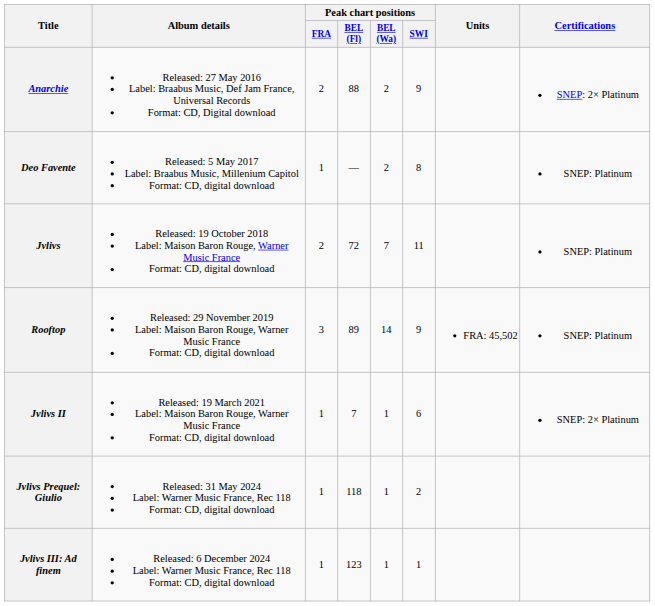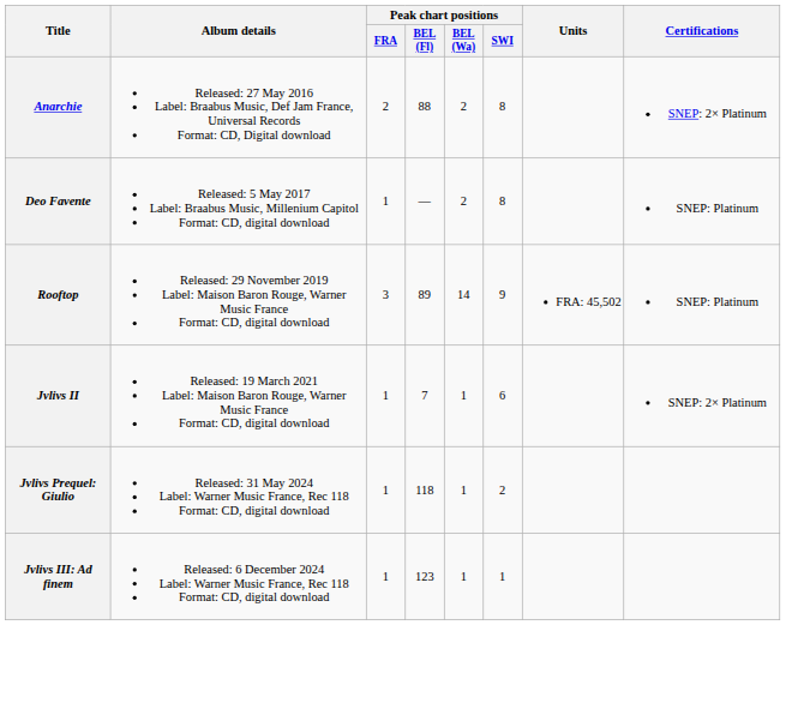 <table class="wikitable plainrowheaders" style="text-align:center;">
 <tr>
 <th scope="col" rowspan="2" style="width:8em;">Title</th>
 <th scope="col" rowspan="2" style="width:20em;">Album details</th>
 <th scope="col" colspan="4">Peak chart positions</th>
 <th rowspan="2">Units</th>
 <th scope="col" rowspan="2" style="width:12em;"><a href='#'>Certifications</a></th>
 </tr>
 <tr>
 <th scope="col" style="width:3em;font-size:90%;"><a href='#'>FRA</a><br></th>
 <th scope="col" style="width:3em;font-size:90%;"><a href='#'>BEL (Fl)</a><br></th>
 <th scope="col" style="width:3em;font-size:90%;"><a href='#'>BEL (Wa)</a><br></th>
 <th scope="col" style="width:3em;font-size:90%;"><a href='#'>SWI</a><br></th>
 </tr>
 <tr>
 <th scope="row"><em><a href='#'>Anarchie</a></em></th>
 <td><br><ul><li>Released: 27 May 2016</li><li>Label: Braabus Music, Def Jam France, Universal Records</li><li>Format: CD, Digital download</li></ul></td>
 <td>2</td>
 <td>88</td>
 <td>2</td>
-<td>9</td>
+<td>8</td>
 <td></td>
 <td><br><ul><li><a href='#'>SNEP</a>: 2× Platinum</li></ul></td>
 </tr>
 <tr>
 <th scope="row"><em>Deo Favente</em></th>
 <td><br><ul><li>Released: 5 May 2017</li><li>Label: Braabus Music, Millenium Capitol</li><li>Format: CD, digital download</li></ul></td>
 <td>1</td>
 <td>—</td>
 <td>2</td>
 <td>8</td>
-<td></td>
-<td><br><ul><li>SNEP: Platinum</li></ul></td>
-</tr>
-<tr>
-<th scope="row"><em>Jvlivs</em></th>
-<td><br><ul><li>Released: 19 October 2018</li><li>Label: Maison Baron Rouge, <a href='#'>Warner Music France</a></li><li>Format: CD, digital download</li></ul></td>
-<td>2</td>
-<td>72</td>
-<td>7</td>
-<td>11</td>
 <td></td>
 <td><br><ul><li>SNEP: Platinum</li></ul></td>
 </tr>
 <tr>
 <th scope="row"><em>Rooftop</em></th>
 <td><br><ul><li>Released: 29 November 2019</li><li>Label: Maison Baron Rouge, Warner Music France</li><li>Format: CD, digital download</li></ul></td>
 <td>3</td>
 <td>89</td>
 <td>14</td>
 <td>9</td>
 <td><br><ul><li>FRA: 45,502</li></ul></td>
 <td><br><ul><li>SNEP: Platinum</li></ul></td>
 </tr>
 <tr>
 <th scope="row"><em>Jvlivs II</em></th>
 <td><br><ul><li>Released: 19 March 2021</li><li>Label: Maison Baron Rouge, Warner Music France</li><li>Format: CD, digital download</li></ul></td>
 <td>1</td>
 <td>7</td>
 <td>1</td>
 <td>6</td>
 <td></td>
 <td><br><ul><li>SNEP: 2× Platinum</li></ul></td>
 </tr>
 <tr>
 <th scope="row"><em>Jvlivs Prequel: Giulio</em></th>
 <td><br><ul><li>Released: 31 May 2024</li><li>Label: Warner Music France, Rec 118</li><li>Format: CD, digital download</li></ul></td>
 <td>1</td>
 <td>118</td>
 <td>1</td>
 <td>2</td>
 <td></td>
 <td></td>
 </tr>
 <tr>
 <th scope="row"><em>Jvlivs III: Ad finem</em></th>
 <td><br><ul><li>Released: 6 December 2024</li><li>Label: Warner Music France, Rec 118</li><li>Format: CD, digital download</li></ul></td>
 <td>1</td>
 <td>123</td>
 <td>1</td>
 <td>1</td>
 <td></td>
 <td></td>
 </tr>
 </table>
